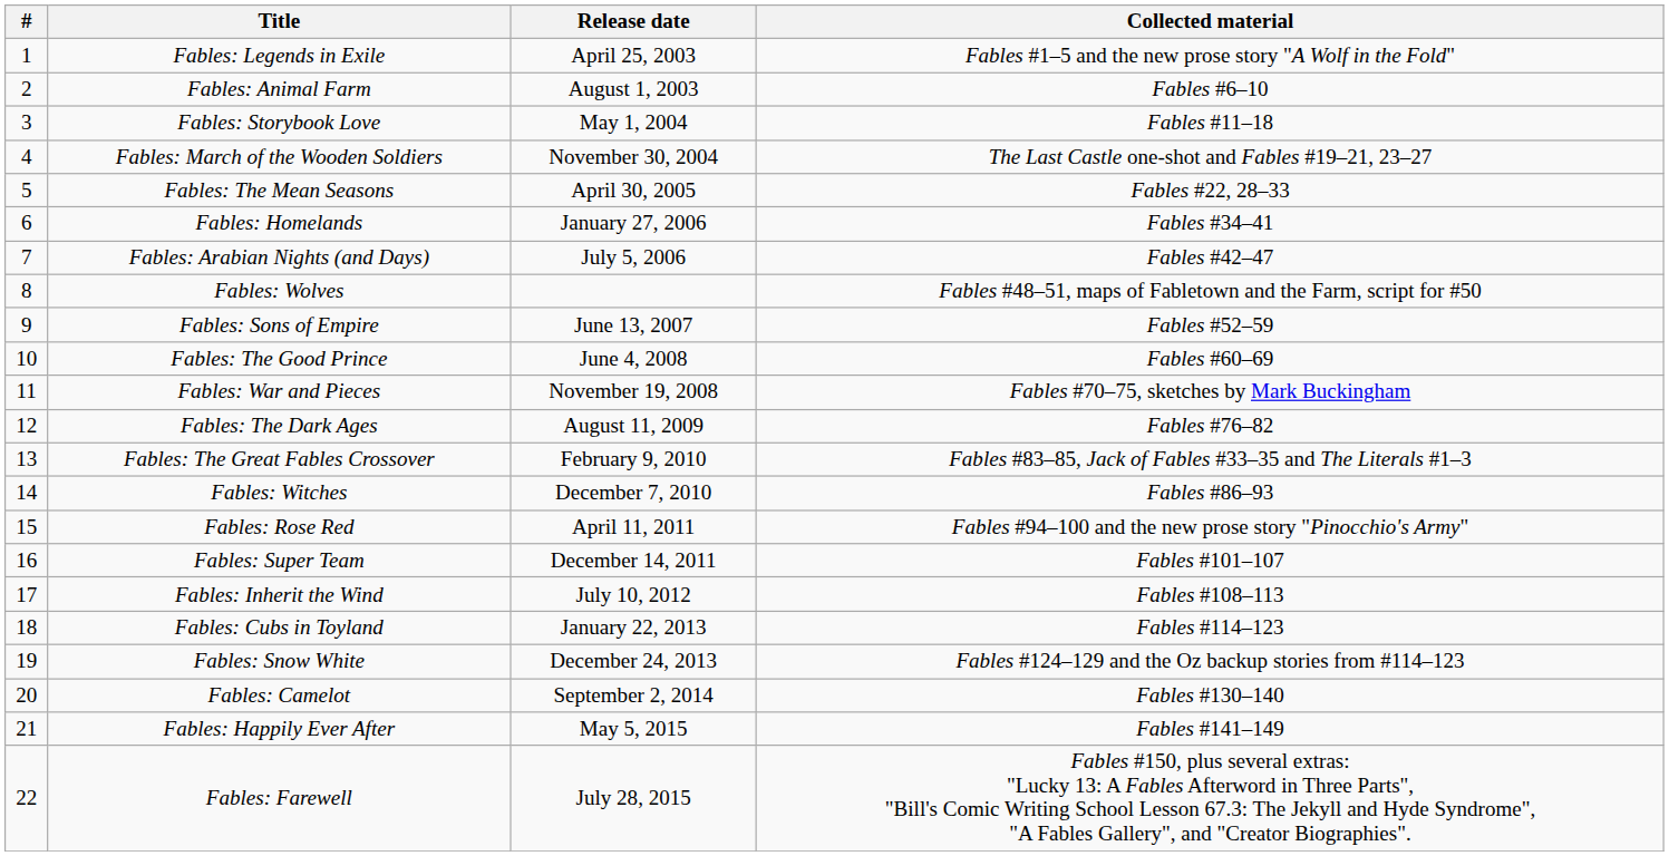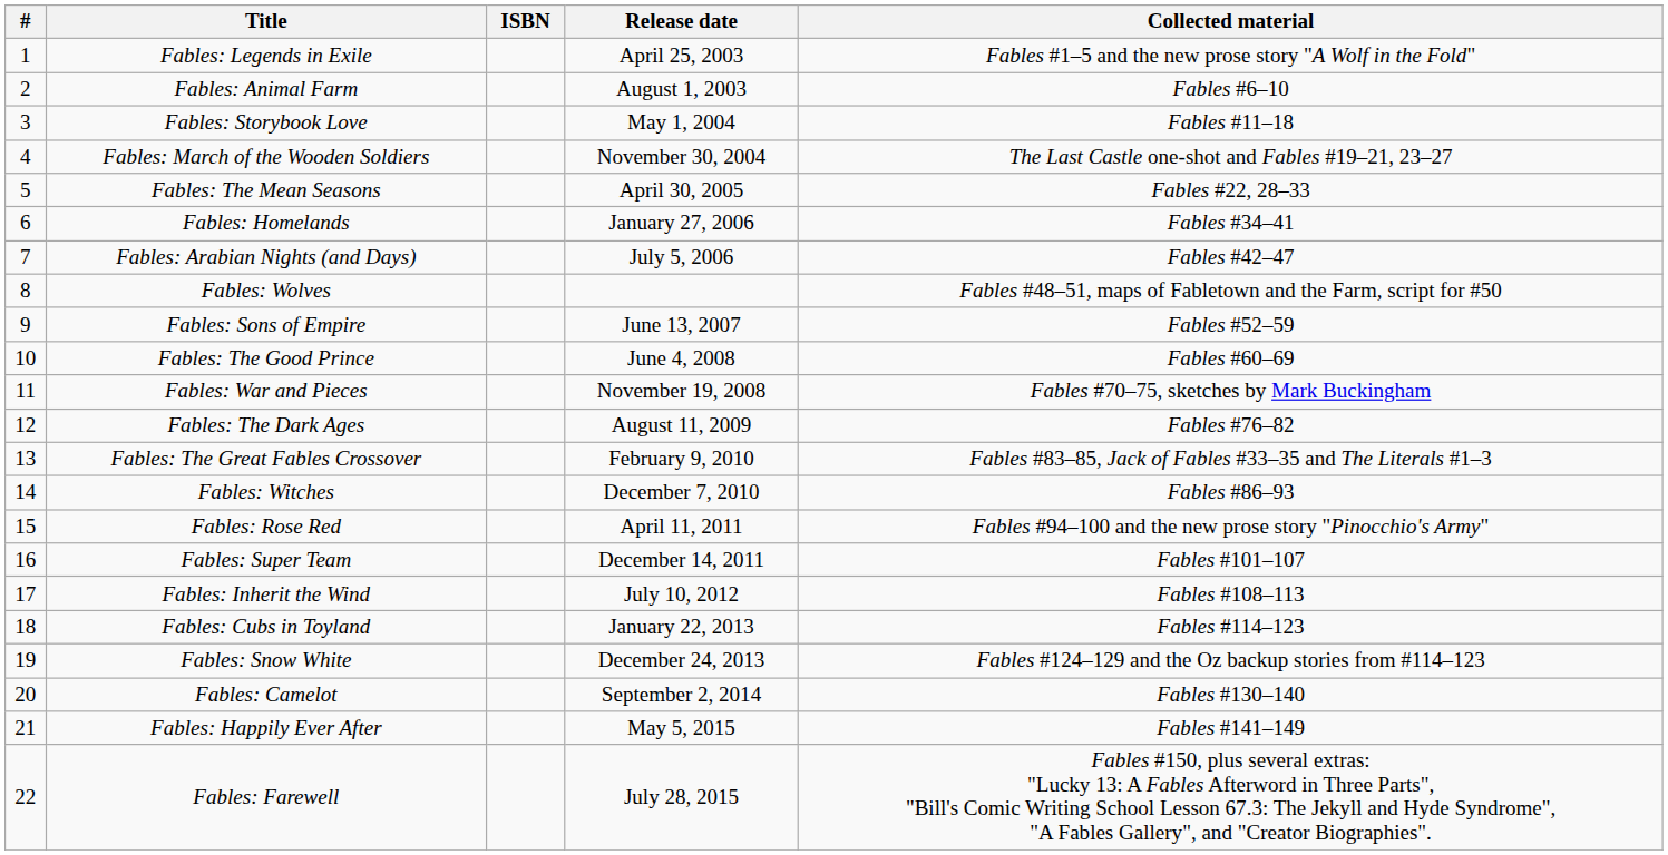 <table class="wikitable collapsible sortable" width="99%" style="text-align:center;">
 <tr>
 <th>#</th>
 <th>Title</th>
+<th>ISBN</th>
 <th>Release date</th>
 <th>Collected material</th>
 </tr>
 <tr>
 <td>1</td>
 <td><em>Fables: Legends in Exile</em></td>
+<td></td>
 <td>April 25, 2003</td>
 <td><em>Fables</em> #1–5 and the new prose story "<em>A Wolf in the Fold</em>"</td>
 </tr>
 <tr>
 <td>2</td>
 <td><em>Fables: Animal Farm</em></td>
+<td></td>
 <td>August 1, 2003</td>
 <td><em>Fables</em> #6–10</td>
 </tr>
 <tr>
 <td>3</td>
 <td><em>Fables: Storybook Love</em></td>
+<td></td>
 <td>May 1, 2004</td>
 <td><em>Fables</em> #11–18</td>
 </tr>
 <tr>
 <td>4</td>
 <td><em>Fables: March of the Wooden Soldiers</em></td>
+<td></td>
 <td>November 30, 2004</td>
 <td><em>The Last Castle</em> one-shot and <em>Fables</em> #19–21, 23–27</td>
 </tr>
 <tr>
 <td>5</td>
 <td><em>Fables: The Mean Seasons</em></td>
+<td></td>
 <td>April 30, 2005</td>
 <td><em>Fables</em> #22, 28–33</td>
 </tr>
 <tr>
 <td>6</td>
 <td><em>Fables: Homelands</em></td>
+<td></td>
 <td>January 27, 2006</td>
 <td><em>Fables</em> #34–41</td>
 </tr>
 <tr>
 <td>7</td>
 <td><em>Fables: Arabian Nights (and Days)</em></td>
+<td></td>
 <td>July 5, 2006</td>
 <td><em>Fables</em> #42–47</td>
 </tr>
 <tr>
 <td>8</td>
 <td><em>Fables: Wolves</em></td>
 <td></td>
+<td></td>
 <td><em>Fables</em> #48–51, maps of Fabletown and the Farm, script for #50</td>
 </tr>
 <tr>
 <td>9</td>
 <td><em>Fables: Sons of Empire</em></td>
+<td></td>
 <td>June 13, 2007</td>
 <td><em>Fables</em> #52–59</td>
 </tr>
 <tr>
 <td>10</td>
 <td><em>Fables: The Good Prince</em></td>
+<td></td>
 <td>June 4, 2008</td>
 <td><em>Fables</em> #60–69</td>
 </tr>
 <tr>
 <td>11</td>
 <td><em>Fables: War and Pieces</em></td>
+<td></td>
 <td>November 19, 2008</td>
 <td><em>Fables</em> #70–75, sketches by <a href='#'>Mark Buckingham</a></td>
 </tr>
 <tr>
 <td>12</td>
 <td><em>Fables: The Dark Ages</em></td>
+<td></td>
 <td>August 11, 2009</td>
 <td><em>Fables</em> #76–82</td>
 </tr>
 <tr>
 <td>13</td>
 <td><em>Fables: The Great Fables Crossover</em></td>
+<td></td>
 <td>February 9, 2010</td>
 <td><em>Fables</em> #83–85, <em>Jack of Fables</em> #33–35 and <em>The Literals</em> #1–3</td>
 </tr>
 <tr>
 <td>14</td>
 <td><em>Fables: Witches</em></td>
+<td></td>
 <td>December 7, 2010</td>
 <td><em>Fables</em> #86–93</td>
 </tr>
 <tr>
 <td>15</td>
 <td><em>Fables: Rose Red</em></td>
+<td></td>
 <td>April 11, 2011</td>
 <td><em>Fables</em> #94–100 and the new prose story "<em>Pinocchio's Army</em>"</td>
 </tr>
 <tr>
 <td>16</td>
 <td><em>Fables: Super Team</em></td>
+<td></td>
 <td>December 14, 2011</td>
 <td><em>Fables</em> #101–107</td>
 </tr>
 <tr>
 <td>17</td>
 <td><em>Fables: Inherit the Wind</em></td>
+<td></td>
 <td>July 10, 2012</td>
 <td><em>Fables</em> #108–113</td>
 </tr>
 <tr>
 <td>18</td>
 <td><em>Fables: Cubs in Toyland</em></td>
+<td></td>
 <td>January 22, 2013</td>
 <td><em>Fables</em> #114–123</td>
 </tr>
 <tr>
 <td>19</td>
 <td><em>Fables: Snow White</em></td>
+<td></td>
 <td>December 24, 2013</td>
 <td><em>Fables</em> #124–129 and the Oz backup stories from #114–123</td>
 </tr>
 <tr>
 <td>20</td>
 <td><em>Fables: Camelot</em></td>
+<td></td>
 <td>September 2, 2014</td>
 <td><em>Fables</em> #130–140</td>
 </tr>
 <tr>
 <td>21</td>
 <td><em>Fables: Happily Ever After</em></td>
+<td></td>
 <td>May 5, 2015</td>
 <td><em>Fables</em> #141–149</td>
 </tr>
 <tr>
 <td>22</td>
 <td><em>Fables: Farewell</em></td>
+<td></td>
 <td>July 28, 2015 </td>
 <td><em>Fables</em> #150, plus several extras:<br>"Lucky 13: A <em>Fables</em> Afterword in Three Parts",<br>"Bill's Comic Writing School Lesson 67.3: The Jekyll and Hyde Syndrome",<br>"A Fables Gallery", and "Creator Biographies".</td>
 </tr>
 </table>
